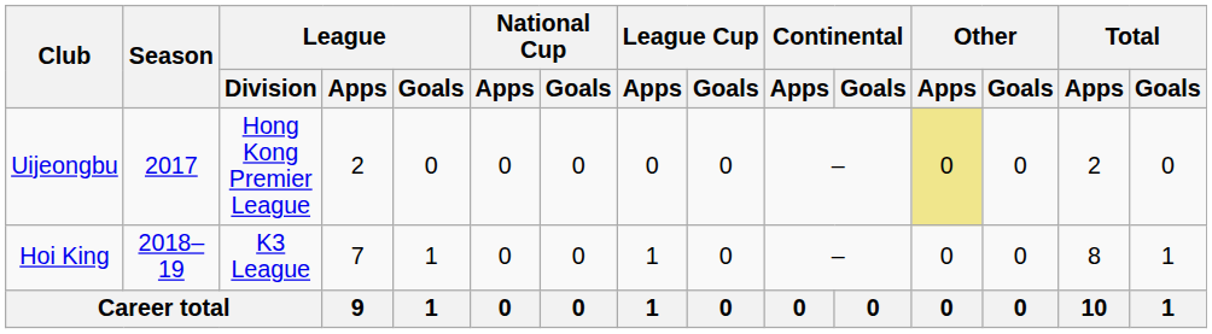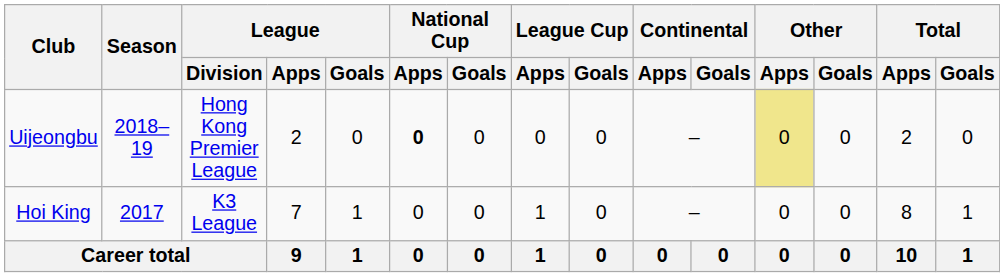 <table class="wikitable" style="text-align: center">
 <tr>
 <th rowspan="2">Club</th>
 <th rowspan="2">Season</th>
 <th colspan="3">League</th>
 <th colspan="2">National Cup</th>
 <th colspan="2">League Cup</th>
 <th colspan="2">Continental</th>
 <th colspan="2">Other</th>
 <th colspan="2">Total</th>
 </tr>
 <tr>
 <th>Division</th>
 <th>Apps</th>
 <th>Goals</th>
 <th>Apps</th>
 <th>Goals</th>
 <th>Apps</th>
 <th>Goals</th>
 <th>Apps</th>
 <th>Goals</th>
 <th>Apps</th>
 <th>Goals</th>
 <th>Apps</th>
 <th>Goals</th>
 </tr>
 <tr>
 <td><a href='#'>Uijeongbu</a></td>
-<td><a href='#'>2017</a></td>
+<td><a href='#'>2018–19</a></td>
 <td><a href='#'>Hong Kong Premier League</a></td>
 <td>2</td>
 <td>0</td>
-<td>0</td>
+<td><strong>0</strong></td>
 <td>0</td>
 <td>0</td>
 <td>0</td>
 <td colspan="2">–</td>
 <td style="background: khaki;">0</td>
 <td>0</td>
 <td>2</td>
 <td>0</td>
 </tr>
 <tr>
 <td><a href='#'>Hoi King</a></td>
-<td><a href='#'>2018–19</a></td>
+<td><a href='#'>2017</a></td>
 <td><a href='#'>K3 League</a></td>
 <td>7</td>
 <td>1</td>
 <td>0</td>
 <td>0</td>
 <td>1</td>
 <td>0</td>
 <td colspan="2">–</td>
 <td>0</td>
 <td>0</td>
 <td>8</td>
 <td>1</td>
 </tr>
 <tr>
 <th colspan=3>Career total</th>
 <th>9</th>
 <th>1</th>
 <th>0</th>
 <th>0</th>
 <th>1</th>
 <th>0</th>
 <th>0</th>
 <th>0</th>
 <th>0</th>
 <th>0</th>
 <th>10</th>
 <th>1</th>
 </tr>
 </table>
